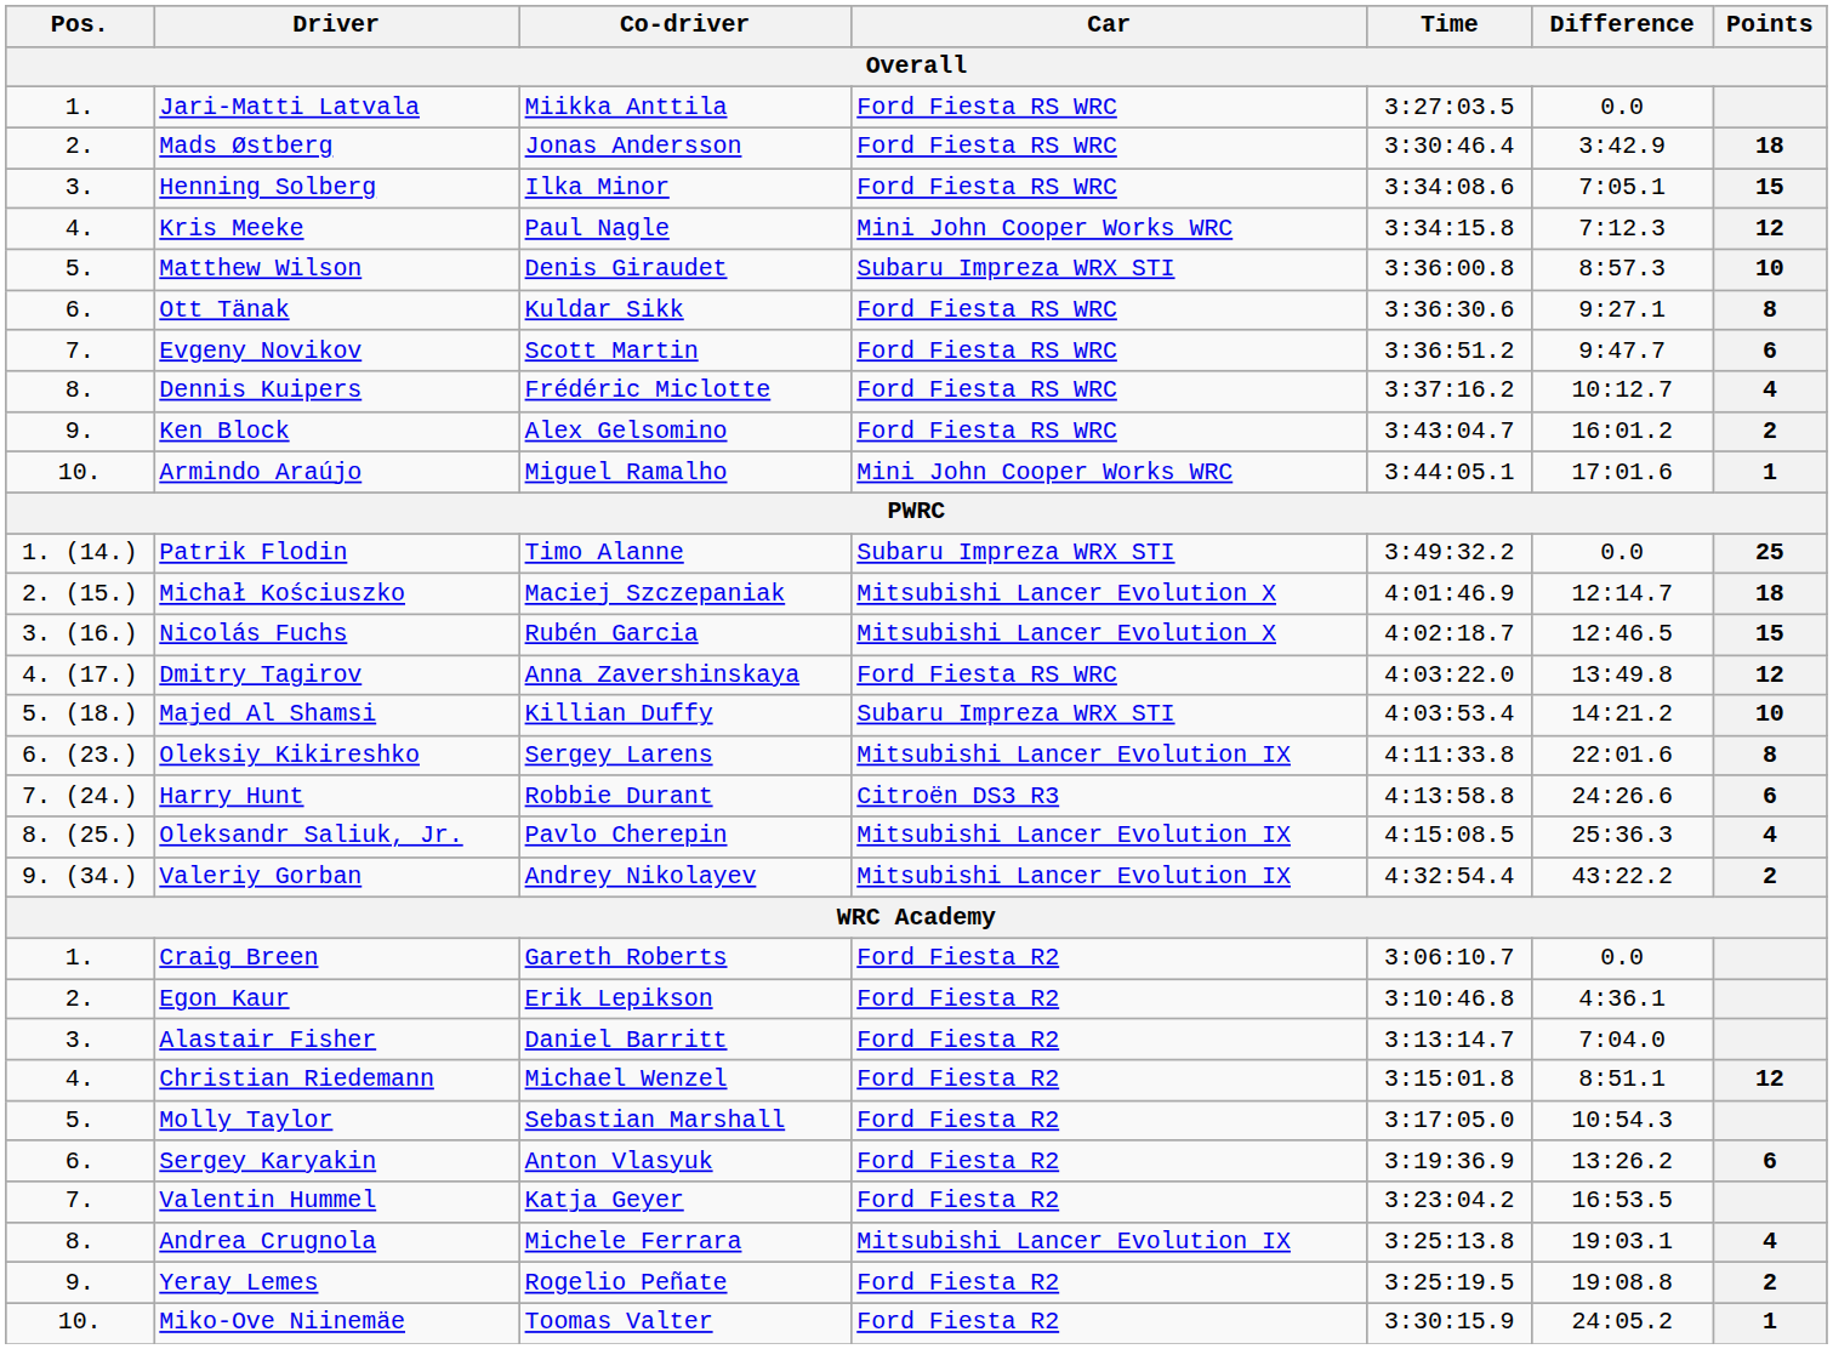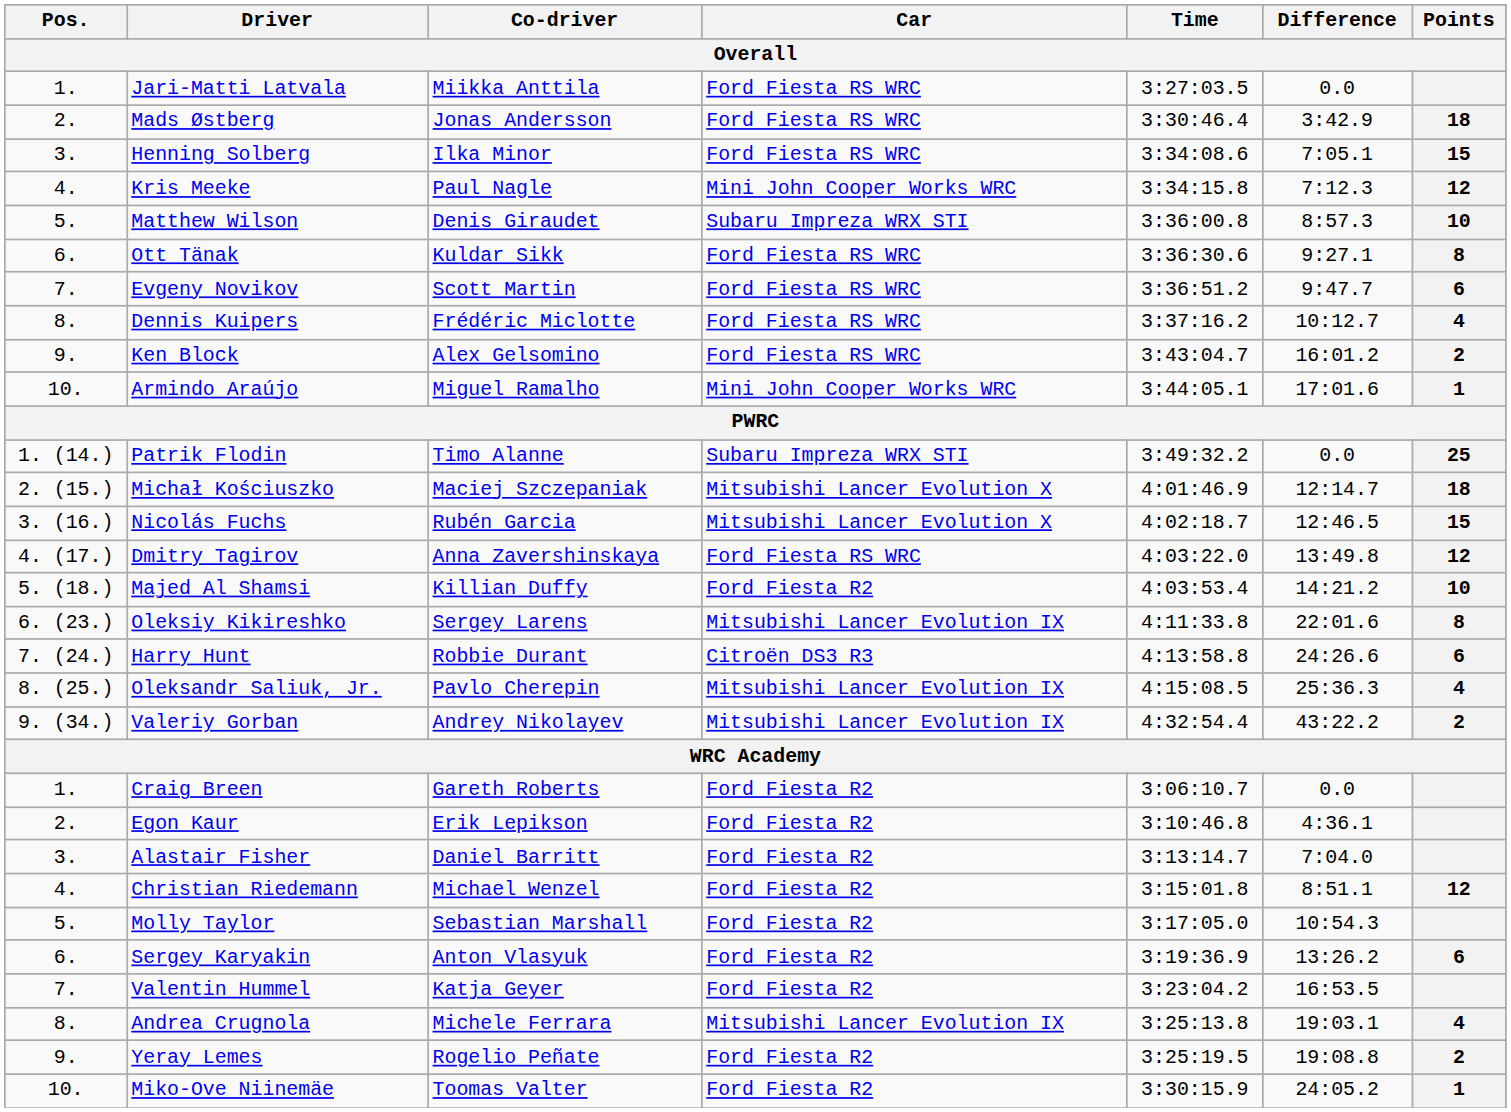 <table class="wikitable" width="100%" style="text-align: center; font-size: 90%; max-width: 950px;">
 <tr>
 <th>Pos.</th>
 <th>Driver</th>
 <th>Co-driver</th>
 <th>Car</th>
 <th>Time</th>
 <th>Difference</th>
 <th>Points</th>
 </tr>
 <tr>
 <th colspan=7>Overall</th>
 </tr>
 <tr>
 <td>1.</td>
 <td align="left"> <a href='#'>Jari-Matti Latvala</a></td>
 <td align="left"> <a href='#'>Miikka Anttila</a></td>
 <td align="left"><a href='#'>Ford Fiesta RS WRC</a></td>
 <td>3:27:03.5</td>
 <td>0.0</td>
 <th></th>
 </tr>
 <tr>
 <td>2.</td>
 <td align="left"> <a href='#'>Mads Østberg</a></td>
 <td align="left"> <a href='#'>Jonas Andersson</a></td>
 <td align="left"><a href='#'>Ford Fiesta RS WRC</a></td>
 <td>3:30:46.4</td>
 <td>3:42.9</td>
 <th>18</th>
 </tr>
 <tr>
 <td>3.</td>
 <td align="left"> <a href='#'>Henning Solberg</a></td>
 <td align="left"> <a href='#'>Ilka Minor</a></td>
 <td align="left"><a href='#'>Ford Fiesta RS WRC</a></td>
 <td>3:34:08.6</td>
 <td>7:05.1</td>
 <th>15</th>
 </tr>
 <tr>
 <td>4.</td>
 <td align="left"> <a href='#'>Kris Meeke</a></td>
 <td align="left"> <a href='#'>Paul Nagle</a></td>
 <td align="left"><a href='#'>Mini John Cooper Works WRC</a></td>
 <td>3:34:15.8</td>
 <td>7:12.3</td>
 <th>12</th>
 </tr>
 <tr>
 <td>5.</td>
 <td align="left"> <a href='#'>Matthew Wilson</a></td>
 <td align="left"> <a href='#'>Denis Giraudet</a></td>
 <td align="left"><a href='#'>Subaru Impreza WRX STI</a></td>
 <td>3:36:00.8</td>
 <td>8:57.3</td>
 <th>10</th>
 </tr>
 <tr>
 <td>6.</td>
 <td align="left"> <a href='#'>Ott Tänak</a></td>
 <td align="left"> <a href='#'>Kuldar Sikk</a></td>
 <td align="left"><a href='#'>Ford Fiesta RS WRC</a></td>
 <td>3:36:30.6</td>
 <td>9:27.1</td>
 <th>8</th>
 </tr>
 <tr>
 <td>7.</td>
 <td align="left"> <a href='#'>Evgeny Novikov</a></td>
 <td align="left"> <a href='#'>Scott Martin</a></td>
 <td align="left"><a href='#'>Ford Fiesta RS WRC</a></td>
 <td>3:36:51.2</td>
 <td>9:47.7</td>
 <th>6</th>
 </tr>
 <tr>
 <td>8.</td>
 <td align="left"> <a href='#'>Dennis Kuipers</a></td>
 <td align="left"> <a href='#'>Frédéric Miclotte</a></td>
 <td align="left"><a href='#'>Ford Fiesta RS WRC</a></td>
 <td>3:37:16.2</td>
 <td>10:12.7</td>
 <th>4</th>
 </tr>
 <tr>
 <td>9.</td>
 <td align="left"> <a href='#'>Ken Block</a></td>
 <td align="left"> <a href='#'>Alex Gelsomino</a></td>
 <td align="left"><a href='#'>Ford Fiesta RS WRC</a></td>
 <td>3:43:04.7</td>
 <td>16:01.2</td>
 <th>2</th>
 </tr>
 <tr>
 <td>10.</td>
 <td align="left"> <a href='#'>Armindo Araújo</a></td>
 <td align="left"> <a href='#'>Miguel Ramalho</a></td>
 <td align="left"><a href='#'>Mini John Cooper Works WRC</a></td>
 <td>3:44:05.1</td>
 <td>17:01.6</td>
 <th>1</th>
 </tr>
 <tr>
 <th colspan=7>PWRC</th>
 </tr>
 <tr>
 <td>1. (14.)</td>
 <td align="left"> <a href='#'>Patrik Flodin</a></td>
 <td align="left"> <a href='#'>Timo Alanne</a></td>
 <td align="left"><a href='#'>Subaru Impreza WRX STI</a></td>
 <td>3:49:32.2</td>
 <td>0.0</td>
 <th>25</th>
 </tr>
 <tr>
 <td>2. (15.)</td>
 <td align="left"> <a href='#'>Michał Kościuszko</a></td>
 <td align="left"> <a href='#'>Maciej Szczepaniak</a></td>
 <td align="left"><a href='#'>Mitsubishi Lancer Evolution X</a></td>
 <td>4:01:46.9</td>
 <td>12:14.7</td>
 <th>18</th>
 </tr>
 <tr>
 <td>3. (16.)</td>
 <td align="left"> <a href='#'>Nicolás Fuchs</a></td>
 <td align="left"> <a href='#'>Rubén Garcia</a></td>
 <td align="left"><a href='#'>Mitsubishi Lancer Evolution X</a></td>
 <td>4:02:18.7</td>
 <td>12:46.5</td>
 <th>15</th>
 </tr>
 <tr>
 <td>4. (17.)</td>
 <td align="left"> <a href='#'>Dmitry Tagirov</a></td>
 <td align="left"> <a href='#'>Anna Zavershinskaya</a></td>
 <td align="left"><a href='#'>Ford Fiesta RS WRC</a></td>
 <td>4:03:22.0</td>
 <td>13:49.8</td>
 <th>12</th>
 </tr>
 <tr>
 <td>5. (18.)</td>
 <td align="left"> <a href='#'>Majed Al Shamsi</a></td>
 <td align="left"> <a href='#'>Killian Duffy</a></td>
-<td align="left"><a href='#'>Subaru Impreza WRX STI</a></td>
+<td align="left"><a href='#'>Ford Fiesta R2</a></td>
 <td>4:03:53.4</td>
 <td>14:21.2</td>
 <th>10</th>
 </tr>
 <tr>
 <td>6. (23.)</td>
 <td align="left"> <a href='#'>Oleksiy Kikireshko</a></td>
 <td align="left"> <a href='#'>Sergey Larens</a></td>
 <td align="left"><a href='#'>Mitsubishi Lancer Evolution IX</a></td>
 <td>4:11:33.8</td>
 <td>22:01.6</td>
 <th>8</th>
 </tr>
 <tr>
 <td>7. (24.)</td>
 <td align="left"> <a href='#'>Harry Hunt</a></td>
 <td align="left"> <a href='#'>Robbie Durant</a></td>
 <td align="left"><a href='#'>Citroën DS3 R3</a></td>
 <td>4:13:58.8</td>
 <td>24:26.6</td>
 <th>6</th>
 </tr>
 <tr>
 <td>8. (25.)</td>
 <td align="left"> <a href='#'>Oleksandr Saliuk, Jr.</a></td>
 <td align="left"> <a href='#'>Pavlo Cherepin</a></td>
 <td align="left"><a href='#'>Mitsubishi Lancer Evolution IX</a></td>
 <td>4:15:08.5</td>
 <td>25:36.3</td>
 <th>4</th>
 </tr>
 <tr>
 <td>9. (34.)</td>
 <td align="left"> <a href='#'>Valeriy Gorban</a></td>
 <td align="left"> <a href='#'>Andrey Nikolayev</a></td>
 <td align="left"><a href='#'>Mitsubishi Lancer Evolution IX</a></td>
 <td>4:32:54.4</td>
 <td>43:22.2</td>
 <th>2</th>
 </tr>
 <tr>
 <th colspan=7>WRC Academy</th>
 </tr>
 <tr>
 <td>1.</td>
 <td align="left"> <a href='#'>Craig Breen</a></td>
 <td align="left"> <a href='#'>Gareth Roberts</a></td>
 <td align="left"><a href='#'>Ford Fiesta R2</a></td>
 <td>3:06:10.7</td>
 <td>0.0</td>
 <th></th>
 </tr>
 <tr>
 <td>2.</td>
 <td align="left"> <a href='#'>Egon Kaur</a></td>
 <td align="left"> <a href='#'>Erik Lepikson</a></td>
 <td align="left"><a href='#'>Ford Fiesta R2</a></td>
 <td>3:10:46.8</td>
 <td>4:36.1</td>
 <th></th>
 </tr>
 <tr>
 <td>3.</td>
 <td align="left"> <a href='#'>Alastair Fisher</a></td>
 <td align="left"> <a href='#'>Daniel Barritt</a></td>
 <td align="left"><a href='#'>Ford Fiesta R2</a></td>
 <td>3:13:14.7</td>
 <td>7:04.0</td>
 <th></th>
 </tr>
 <tr>
 <td>4.</td>
 <td align="left"> <a href='#'>Christian Riedemann</a></td>
 <td align="left"> <a href='#'>Michael Wenzel</a></td>
 <td align="left"><a href='#'>Ford Fiesta R2</a></td>
 <td>3:15:01.8</td>
 <td>8:51.1</td>
 <th>12</th>
 </tr>
 <tr>
 <td>5.</td>
 <td align="left"> <a href='#'>Molly Taylor</a></td>
 <td align="left"> <a href='#'>Sebastian Marshall</a></td>
 <td align="left"><a href='#'>Ford Fiesta R2</a></td>
 <td>3:17:05.0</td>
 <td>10:54.3</td>
 <th></th>
 </tr>
 <tr>
 <td>6.</td>
 <td align="left"> <a href='#'>Sergey Karyakin</a></td>
 <td align="left"> <a href='#'>Anton Vlasyuk</a></td>
 <td align="left"><a href='#'>Ford Fiesta R2</a></td>
 <td>3:19:36.9</td>
 <td>13:26.2</td>
 <th>6</th>
 </tr>
 <tr>
 <td>7.</td>
 <td align="left"> <a href='#'>Valentin Hummel</a></td>
 <td align="left"> <a href='#'>Katja Geyer</a></td>
 <td align="left"><a href='#'>Ford Fiesta R2</a></td>
 <td>3:23:04.2</td>
 <td>16:53.5</td>
 <th></th>
 </tr>
 <tr>
 <td>8.</td>
 <td align="left"> <a href='#'>Andrea Crugnola</a></td>
 <td align="left"> <a href='#'>Michele Ferrara</a></td>
 <td align="left"><a href='#'>Mitsubishi Lancer Evolution IX</a></td>
 <td>3:25:13.8</td>
 <td>19:03.1</td>
 <th>4</th>
 </tr>
 <tr>
 <td>9.</td>
 <td align="left"> <a href='#'>Yeray Lemes</a></td>
 <td align="left"> <a href='#'>Rogelio Peñate</a></td>
 <td align="left"><a href='#'>Ford Fiesta R2</a></td>
 <td>3:25:19.5</td>
 <td>19:08.8</td>
 <th>2</th>
 </tr>
 <tr>
 <td>10.</td>
 <td align="left"> <a href='#'>Miko-Ove Niinemäe</a></td>
 <td align="left"> <a href='#'>Toomas Valter</a></td>
 <td align="left"><a href='#'>Ford Fiesta R2</a></td>
 <td>3:30:15.9</td>
 <td>24:05.2</td>
 <th>1</th>
 </tr>
 </table>
